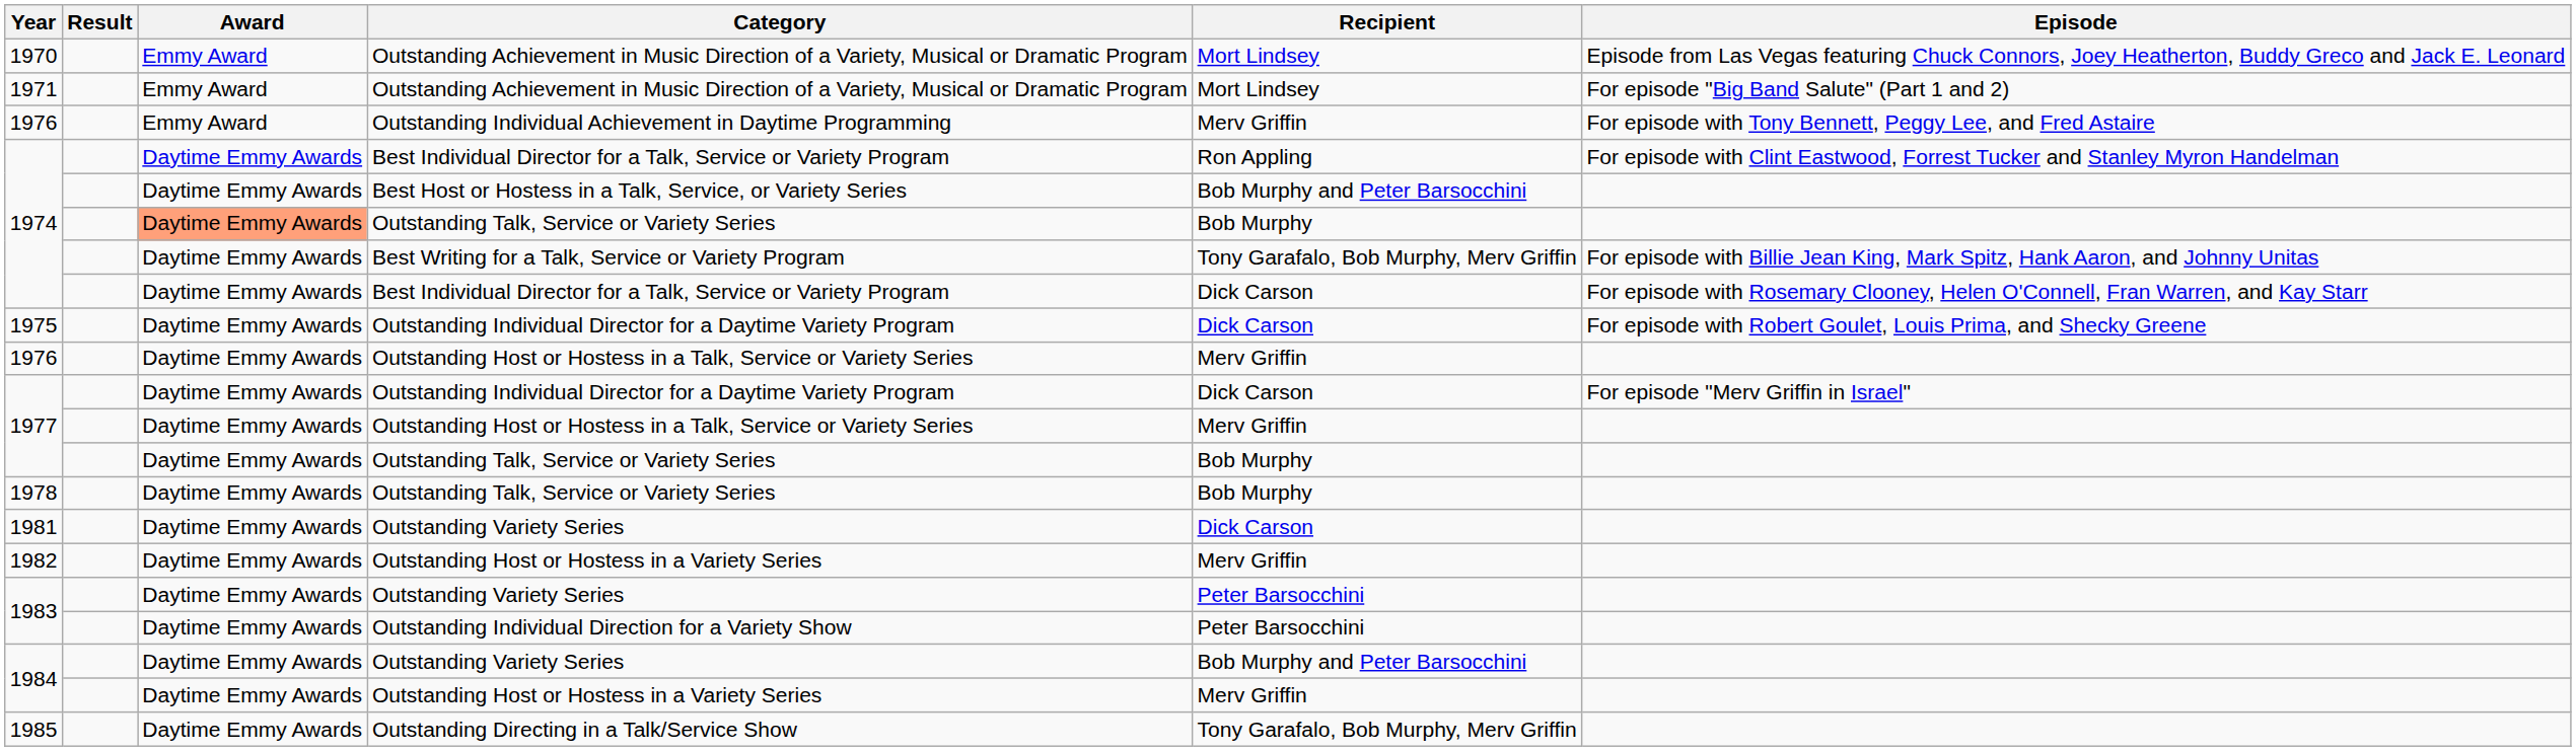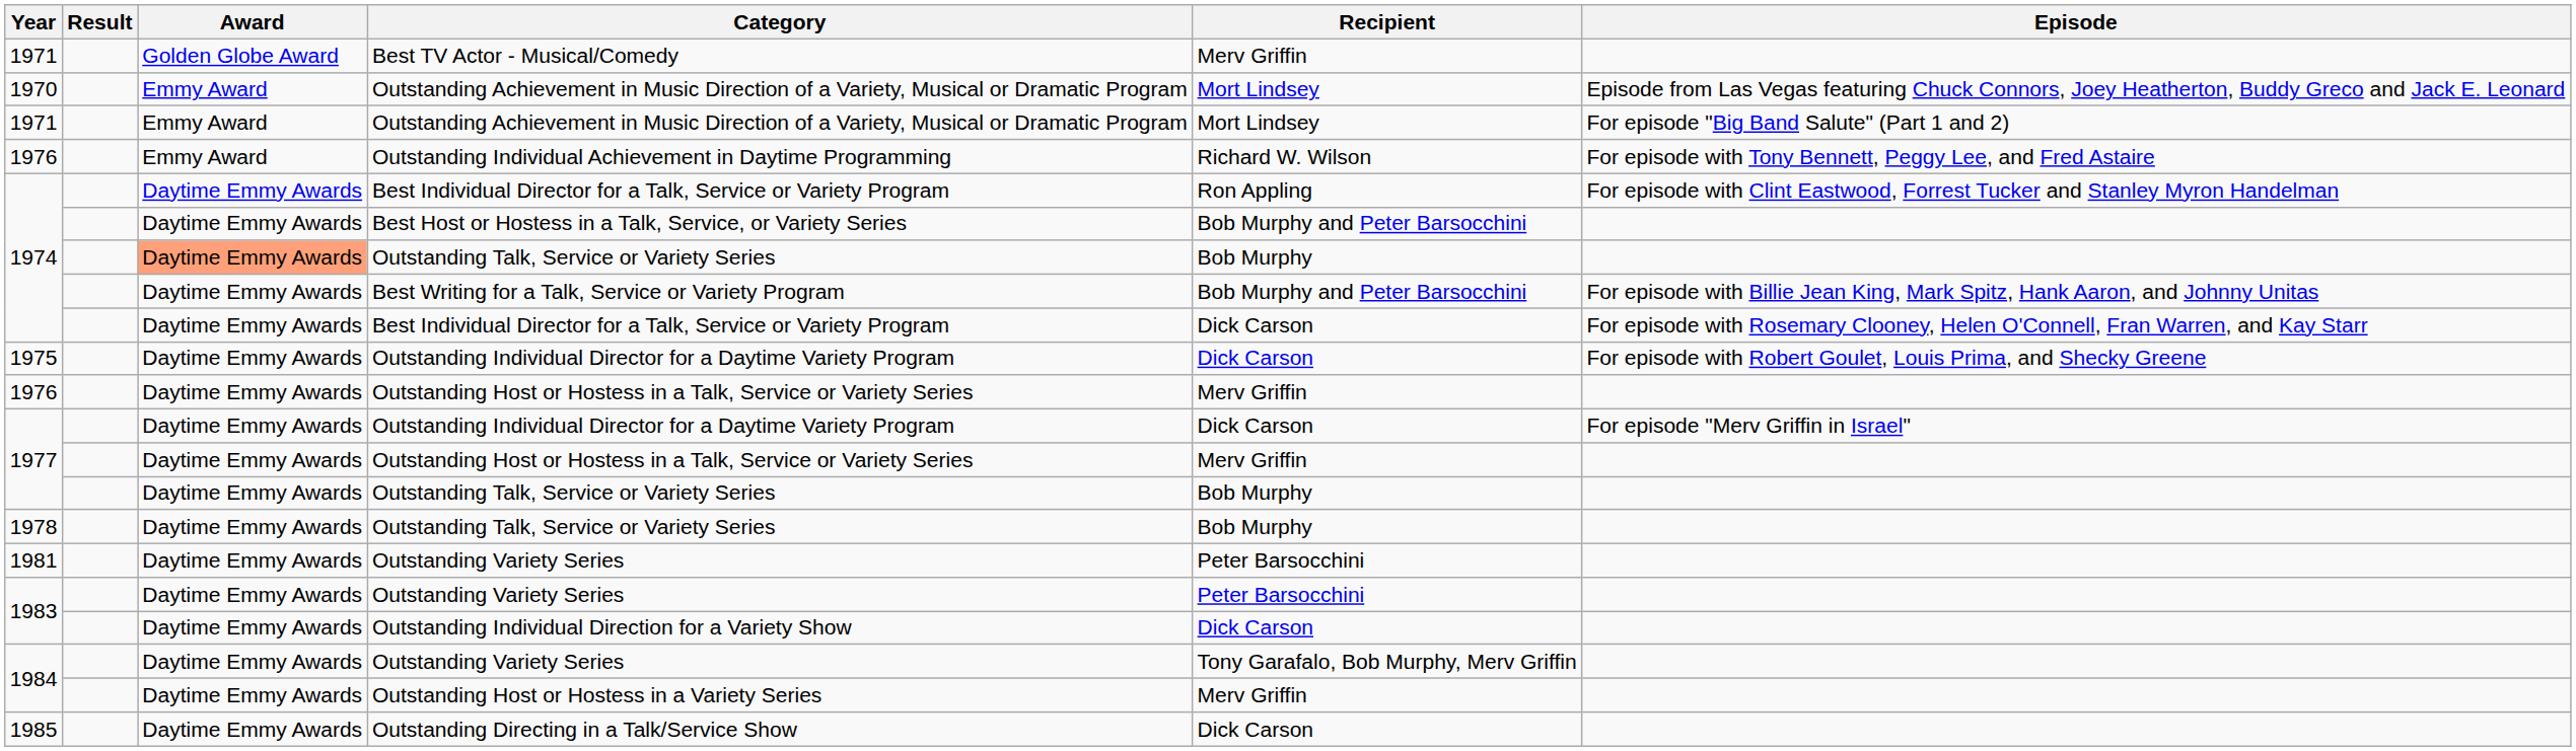 <table class="wikitable" style="font-size: 90%;">
 <tr>
 <th>Year</th>
 <th>Result</th>
 <th>Award</th>
 <th>Category</th>
 <th>Recipient</th>
 <th>Episode</th>
+</tr>
+<tr>
+<td>1971</td>
+<td></td>
+<td><a href='#'>Golden Globe Award</a></td>
+<td>Best TV Actor - Musical/Comedy</td>
+<td>Merv Griffin</td>
+<td></td>
 </tr>
 <tr>
 <td>1970</td>
 <td></td>
 <td><a href='#'>Emmy Award</a></td>
 <td>Outstanding Achievement in Music Direction of a Variety, Musical or Dramatic Program</td>
 <td><a href='#'>Mort Lindsey</a></td>
 <td>Episode from Las Vegas featuring <a href='#'>Chuck Connors</a>, <a href='#'>Joey Heatherton</a>, <a href='#'>Buddy Greco</a> and <a href='#'>Jack E. Leonard</a></td>
 </tr>
 <tr>
 <td>1971</td>
 <td></td>
 <td>Emmy Award</td>
 <td>Outstanding Achievement in Music Direction of a Variety, Musical or Dramatic Program</td>
 <td>Mort Lindsey</td>
 <td>For episode "<a href='#'>Big Band</a> Salute" (Part 1 and 2)</td>
 </tr>
 <tr>
 <td>1976</td>
 <td></td>
 <td>Emmy Award</td>
 <td>Outstanding Individual Achievement in Daytime Programming</td>
-<td>Merv Griffin</td>
+<td>Richard W. Wilson</td>
 <td>For episode with <a href='#'>Tony Bennett</a>, <a href='#'>Peggy Lee</a>, and <a href='#'>Fred Astaire</a></td>
 </tr>
 <tr>
 <td rowspan=5>1974</td>
 <td></td>
 <td><a href='#'>Daytime Emmy Awards</a></td>
 <td>Best Individual Director for a Talk, Service or Variety Program</td>
 <td>Ron Appling</td>
 <td>For episode with <a href='#'>Clint Eastwood</a>, <a href='#'>Forrest Tucker</a> and <a href='#'>Stanley Myron Handelman</a></td>
 </tr>
 <tr>
 <td></td>
 <td>Daytime Emmy Awards</td>
 <td>Best Host or Hostess in a Talk, Service, or Variety Series</td>
 <td>Bob Murphy and <a href='#'>Peter Barsocchini</a></td>
 <td></td>
 </tr>
 <tr>
 <td></td>
 <td style="background: lightsalmon;">Daytime Emmy Awards</td>
 <td>Outstanding Talk, Service or Variety Series</td>
 <td>Bob Murphy</td>
 <td></td>
 </tr>
 <tr>
 <td></td>
 <td>Daytime Emmy Awards</td>
 <td>Best Writing for a Talk, Service or Variety Program</td>
-<td>Tony Garafalo, Bob Murphy, Merv Griffin</td>
+<td>Bob Murphy and <a href='#'>Peter Barsocchini</a></td>
 <td>For episode with <a href='#'>Billie Jean King</a>, <a href='#'>Mark Spitz</a>, <a href='#'>Hank Aaron</a>, and <a href='#'>Johnny Unitas</a></td>
 </tr>
 <tr>
 <td></td>
 <td>Daytime Emmy Awards</td>
 <td>Best Individual Director for a Talk, Service or Variety Program</td>
 <td>Dick Carson</td>
 <td>For episode with <a href='#'>Rosemary Clooney</a>, <a href='#'>Helen O'Connell</a>, <a href='#'>Fran Warren</a>, and <a href='#'>Kay Starr</a></td>
 </tr>
 <tr>
 <td>1975</td>
 <td></td>
 <td>Daytime Emmy Awards</td>
 <td>Outstanding Individual Director for a Daytime Variety Program</td>
 <td><a href='#'>Dick Carson</a></td>
 <td>For episode with <a href='#'>Robert Goulet</a>, <a href='#'>Louis Prima</a>, and <a href='#'>Shecky Greene</a></td>
 </tr>
 <tr>
 <td>1976</td>
 <td></td>
 <td>Daytime Emmy Awards</td>
 <td>Outstanding Host or Hostess in a Talk, Service or Variety Series</td>
 <td>Merv Griffin</td>
 <td></td>
 </tr>
 <tr>
 <td rowspan=3>1977</td>
 <td></td>
 <td>Daytime Emmy Awards</td>
 <td>Outstanding Individual Director for a Daytime Variety Program</td>
 <td>Dick Carson</td>
 <td>For episode "Merv Griffin in <a href='#'>Israel</a>"</td>
 </tr>
 <tr>
 <td></td>
 <td>Daytime Emmy Awards</td>
 <td>Outstanding Host or Hostess in a Talk, Service or Variety Series</td>
 <td>Merv Griffin</td>
 <td></td>
 </tr>
 <tr>
 <td></td>
 <td>Daytime Emmy Awards</td>
 <td>Outstanding Talk, Service or Variety Series</td>
 <td>Bob Murphy</td>
 <td></td>
 </tr>
 <tr>
 <td>1978</td>
 <td></td>
 <td>Daytime Emmy Awards</td>
 <td>Outstanding Talk, Service or Variety Series</td>
 <td>Bob Murphy</td>
 <td></td>
 </tr>
 <tr>
 <td>1981</td>
 <td></td>
 <td>Daytime Emmy Awards</td>
 <td>Outstanding Variety Series</td>
-<td><a href='#'>Dick Carson</a></td>
-<td></td>
-</tr>
-<tr>
-<td>1982</td>
-<td></td>
-<td>Daytime Emmy Awards</td>
-<td>Outstanding Host or Hostess in a Variety Series</td>
-<td>Merv Griffin</td>
+<td>Peter Barsocchini</td>
 <td></td>
 </tr>
 <tr>
 <td rowspan=2>1983</td>
 <td></td>
 <td>Daytime Emmy Awards</td>
 <td>Outstanding Variety Series</td>
 <td><a href='#'>Peter Barsocchini</a></td>
 <td></td>
 </tr>
 <tr>
 <td></td>
 <td>Daytime Emmy Awards</td>
 <td>Outstanding Individual Direction for a Variety Show</td>
-<td>Peter Barsocchini</td>
+<td><a href='#'>Dick Carson</a></td>
 <td></td>
 </tr>
 <tr>
 <td rowspan=2>1984</td>
 <td></td>
 <td>Daytime Emmy Awards</td>
 <td>Outstanding Variety Series</td>
-<td>Bob Murphy and <a href='#'>Peter Barsocchini</a></td>
+<td>Tony Garafalo, Bob Murphy, Merv Griffin</td>
 <td></td>
 </tr>
 <tr>
 <td></td>
 <td>Daytime Emmy Awards</td>
 <td>Outstanding Host or Hostess in a Variety Series</td>
 <td>Merv Griffin</td>
 <td></td>
 </tr>
 <tr>
 <td>1985</td>
 <td></td>
 <td>Daytime Emmy Awards</td>
 <td>Outstanding Directing in a Talk/Service Show</td>
-<td>Tony Garafalo, Bob Murphy, Merv Griffin</td>
+<td>Dick Carson</td>
 <td></td>
 </tr>
 </table>
